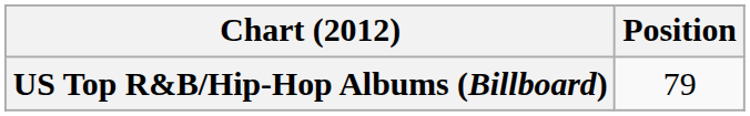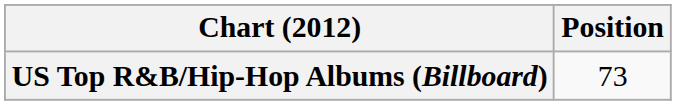 <table class="wikitable plainrowheaders" style="text-align:center">
 <tr>
 <th scope="col">Chart (2012)</th>
 <th scope="col">Position</th>
 </tr>
 <tr>
 <th scope="row">US Top R&B/Hip-Hop Albums (<em>Billboard</em>)</th>
-<td>79</td>
+<td>73</td>
 </tr>
 </table>
